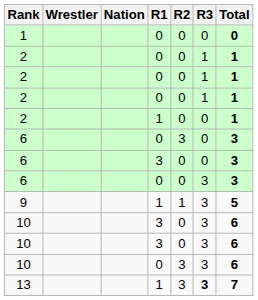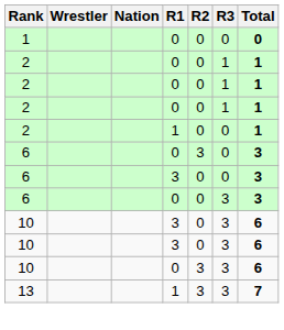 <table class="wikitable sortable" style="text-align:center;">
 <tr>
 <th>Rank</th>
 <th>Wrestler</th>
 <th>Nation</th>
 <th>R1</th>
 <th>R2</th>
 <th>R3</th>
 <th>Total</th>
 </tr>
 <tr style="background:#cfc;">
 <td>1</td>
 <td align=left></td>
 <td align=left></td>
 <td>0</td>
 <td>0</td>
 <td>0</td>
 <td><strong>0</strong></td>
 </tr>
 <tr style="background:#cfc;">
 <td>2</td>
 <td align=left></td>
 <td align=left></td>
 <td>0</td>
 <td>0</td>
 <td>1</td>
 <td><strong>1</strong></td>
 </tr>
 <tr style="background:#cfc;">
 <td>2</td>
 <td align=left></td>
 <td align=left></td>
 <td>0</td>
 <td>0</td>
 <td>1</td>
 <td><strong>1</strong></td>
 </tr>
 <tr style="background:#cfc;">
 <td>2</td>
 <td align=left></td>
 <td align=left></td>
 <td>0</td>
 <td>0</td>
 <td>1</td>
 <td><strong>1</strong></td>
 </tr>
 <tr style="background:#cfc;">
 <td>2</td>
 <td align=left></td>
 <td align=left></td>
 <td>1</td>
 <td>0</td>
 <td>0</td>
 <td><strong>1</strong></td>
 </tr>
 <tr style="background:#cfc;">
 <td>6</td>
 <td align=left></td>
 <td align=left></td>
 <td>0</td>
 <td>3</td>
 <td>0</td>
 <td><strong>3</strong></td>
 </tr>
 <tr style="background:#cfc;">
 <td>6</td>
 <td align=left></td>
 <td align=left></td>
 <td>3</td>
 <td>0</td>
 <td>0</td>
 <td><strong>3</strong></td>
 </tr>
 <tr style="background:#cfc;">
 <td>6</td>
 <td align=left></td>
 <td align=left></td>
 <td>0</td>
 <td>0</td>
 <td>3</td>
 <td><strong>3</strong></td>
 </tr>
 <tr>
-<td>9</td>
-<td align=left></td>
-<td align=left></td>
-<td>1</td>
-<td>1</td>
-<td>3</td>
-<td><strong>5</strong></td>
-</tr>
-<tr>
 <td>10</td>
 <td align=left></td>
 <td align=left></td>
 <td>3</td>
 <td>0</td>
 <td>3</td>
 <td><strong>6</strong></td>
 </tr>
 <tr>
 <td>10</td>
 <td align=left></td>
 <td align=left></td>
 <td>3</td>
 <td>0</td>
 <td>3</td>
 <td><strong>6</strong></td>
 </tr>
 <tr>
 <td>10</td>
 <td align=left></td>
 <td align=left></td>
 <td>0</td>
 <td>3</td>
 <td>3</td>
 <td><strong>6</strong></td>
 </tr>
 <tr>
 <td>13</td>
 <td align=left></td>
 <td align=left></td>
 <td>1</td>
 <td>3</td>
-<td><strong>3</strong></td>
+<td>3</td>
 <td><strong>7</strong></td>
 </tr>
 </table>
